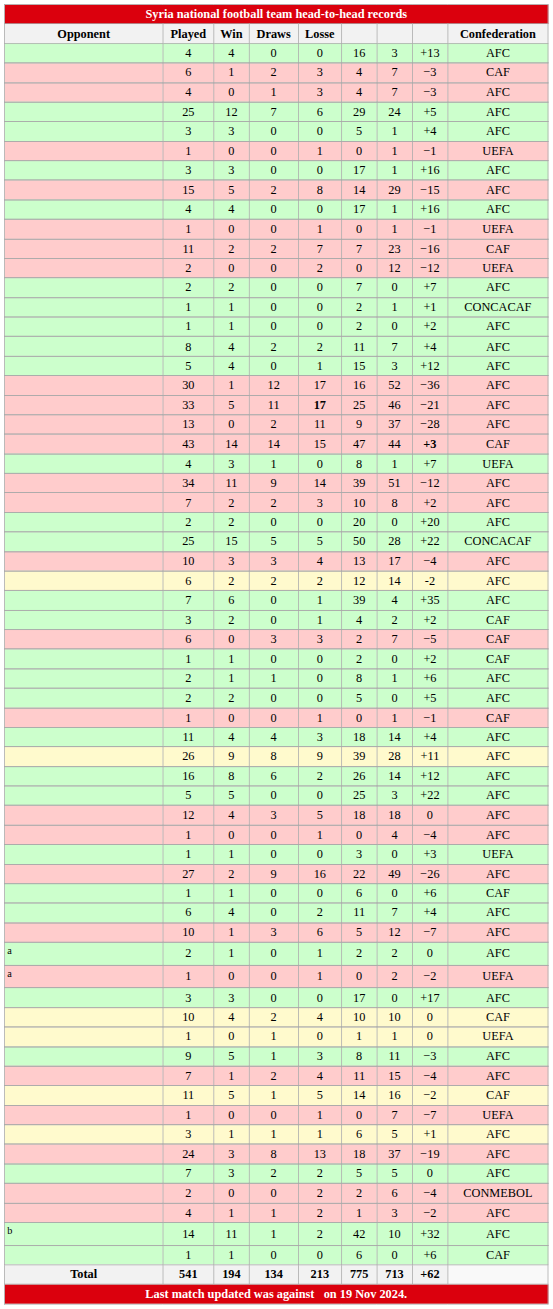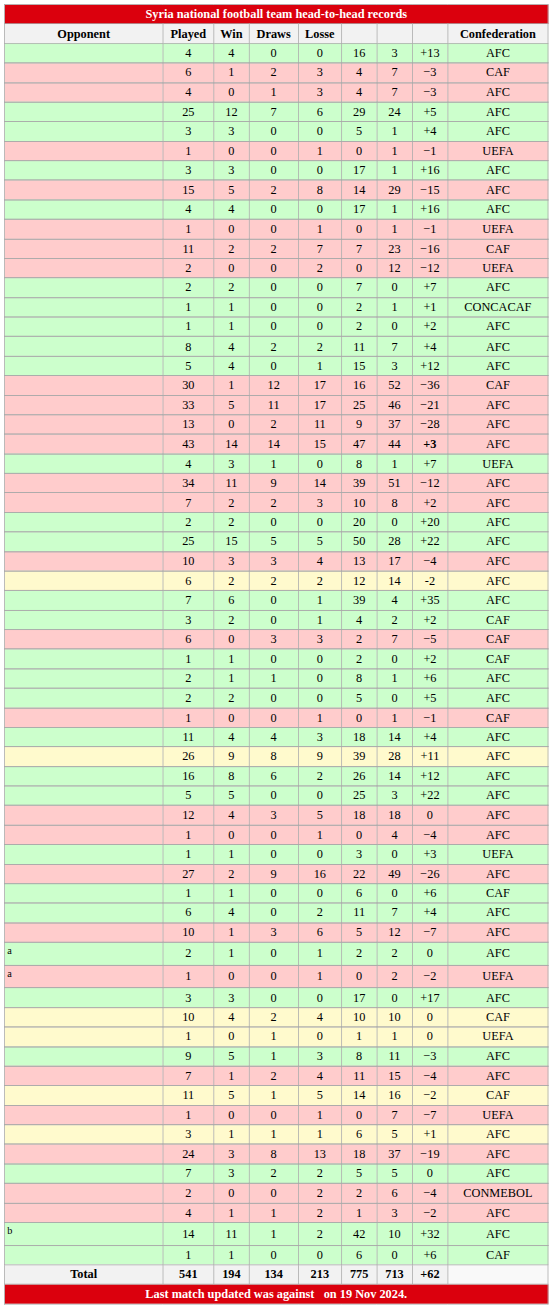 <table class="wikitable sortable " style="text-align:center;  width:80%">
 <tr>
 <th colspan="10" style="background:#db000d; color:#FFFFFF;">Syria national football team head-to-head records</th>
 </tr>
 <tr>
 <th width=160>Opponent</th>
 <th width=30>Played</th>
 <th width=30>Win</th>
 <th width=30>Draws</th>
 <th width=30>Losse</th>
 <th width=30></th>
 <th width=30></th>
 <th width=30></th>
 <th width=12>Confederation</th>
 </tr>
 <tr bgcolor=CCFFCC>
 <td style="text-align:left;"></td>
 <td>4</td>
 <td>4</td>
 <td>0</td>
 <td>0</td>
 <td>16</td>
 <td>3</td>
 <td>+13</td>
 <td>AFC</td>
 </tr>
 <tr>
 </tr>
 <tr bgcolor=FFCCCC>
 <td style="text-align:left;"></td>
 <td>6</td>
 <td>1</td>
 <td>2</td>
 <td>3</td>
 <td>4</td>
 <td>7</td>
 <td>−3</td>
 <td>CAF</td>
 </tr>
 <tr>
 </tr>
 <tr bgcolor=FFCCCC>
 <td style="text-align:left;"></td>
 <td>4</td>
 <td>0</td>
 <td>1</td>
 <td>3</td>
 <td>4</td>
 <td>7</td>
 <td>−3</td>
 <td>AFC</td>
 </tr>
 <tr>
 </tr>
 <tr bgcolor=CCFFCC>
 <td style="text-align:left;"></td>
 <td>25</td>
 <td>12</td>
 <td>7</td>
 <td>6</td>
 <td>29</td>
 <td>24</td>
 <td>+5</td>
 <td>AFC</td>
 </tr>
 <tr>
 </tr>
 <tr bgcolor=CCFFCC>
 <td style="text-align:left;"></td>
 <td>3</td>
 <td>3</td>
 <td>0</td>
 <td>0</td>
 <td>5</td>
 <td>1</td>
 <td>+4</td>
 <td>AFC</td>
 </tr>
 <tr>
 </tr>
 <tr bgcolor=FFCCCC>
 <td style="text-align:left;"></td>
 <td>1</td>
 <td>0</td>
 <td>0</td>
 <td>1</td>
 <td>0</td>
 <td>1</td>
 <td>−1</td>
 <td>UEFA</td>
 </tr>
 <tr>
 </tr>
 <tr bgcolor=CCFFCC>
 <td style="text-align:left;"></td>
 <td>3</td>
 <td>3</td>
 <td>0</td>
 <td>0</td>
 <td>17</td>
 <td>1</td>
 <td>+16</td>
 <td>AFC</td>
 </tr>
 <tr>
 </tr>
 <tr bgcolor=FFCCCC>
 <td style="text-align:left;"></td>
 <td>15</td>
 <td>5</td>
 <td>2</td>
 <td>8</td>
 <td>14</td>
 <td>29</td>
 <td>−15</td>
 <td>AFC</td>
 </tr>
 <tr>
 </tr>
 <tr bgcolor=CCFFCC>
 <td style="text-align:left;"></td>
 <td>4</td>
 <td>4</td>
 <td>0</td>
 <td>0</td>
 <td>17</td>
 <td>1</td>
 <td>+16</td>
 <td>AFC</td>
 </tr>
 <tr>
 </tr>
 <tr bgcolor=FFCCCC>
 <td style="text-align:left;"></td>
 <td>1</td>
 <td>0</td>
 <td>0</td>
 <td>1</td>
 <td>0</td>
 <td>1</td>
 <td>−1</td>
 <td>UEFA</td>
 </tr>
 <tr>
 </tr>
 <tr bgcolor=FFCCCC>
 <td style="text-align:left;"></td>
 <td>11</td>
 <td>2</td>
 <td>2</td>
 <td>7</td>
 <td>7</td>
 <td>23</td>
 <td>−16</td>
 <td>CAF</td>
 </tr>
 <tr>
 </tr>
 <tr bgcolor=FFCCCC>
 <td style="text-align:left;"></td>
 <td>2</td>
 <td>0</td>
 <td>0</td>
 <td>2</td>
 <td>0</td>
 <td>12</td>
 <td>−12</td>
 <td>UEFA</td>
 </tr>
 <tr>
 </tr>
 <tr bgcolor=CCFFCC>
 <td style="text-align:left;"></td>
 <td>2</td>
 <td>2</td>
 <td>0</td>
 <td>0</td>
 <td>7</td>
 <td>0</td>
 <td>+7</td>
 <td>AFC</td>
 </tr>
 <tr>
 </tr>
 <tr bgcolor=CCFFCC>
 <td style="text-align:left;"></td>
 <td>1</td>
 <td>1</td>
 <td>0</td>
 <td>0</td>
 <td>2</td>
 <td>1</td>
 <td>+1</td>
 <td>CONCACAF</td>
 </tr>
 <tr>
 </tr>
 <tr bgcolor=CCFFCC>
 <td style="text-align:left;"></td>
 <td>1</td>
 <td>1</td>
 <td>0</td>
 <td>0</td>
 <td>2</td>
 <td>0</td>
 <td>+2</td>
 <td>AFC</td>
 </tr>
 <tr>
 </tr>
 <tr bgcolor=CCFFCC>
 <td style="text-align:left;"></td>
 <td>8</td>
 <td>4</td>
 <td>2</td>
 <td>2</td>
 <td>11</td>
 <td>7</td>
 <td>+4</td>
 <td>AFC</td>
 </tr>
 <tr>
 </tr>
 <tr bgcolor=CCFFCC>
 <td style="text-align:left;"></td>
 <td>5</td>
 <td>4</td>
 <td>0</td>
 <td>1</td>
 <td>15</td>
 <td>3</td>
 <td>+12</td>
 <td>AFC</td>
 </tr>
 <tr>
 </tr>
 <tr bgcolor=FFCCCC>
 <td style="text-align:left;"></td>
 <td>30</td>
 <td>1</td>
 <td>12</td>
 <td>17</td>
 <td>16</td>
 <td>52</td>
 <td>−36</td>
-<td>AFC</td>
+<td>CAF</td>
 </tr>
 <tr>
 </tr>
 <tr bgcolor=FFCCCC>
 <td style="text-align:left;"></td>
 <td>33</td>
 <td>5</td>
 <td>11</td>
-<td><strong>17</strong></td>
+<td>17</td>
 <td>25</td>
 <td>46</td>
 <td>−21</td>
 <td>AFC</td>
 </tr>
 <tr>
 </tr>
 <tr bgcolor=FFCCCC>
 <td style="text-align:left;"></td>
 <td>13</td>
 <td>0</td>
 <td>2</td>
 <td>11</td>
 <td>9</td>
 <td>37</td>
 <td>−28</td>
 <td>AFC</td>
 </tr>
 <tr>
 </tr>
 <tr bgcolor=FFCCCC>
 <td style="text-align:left;"></td>
 <td>43</td>
 <td>14</td>
 <td>14</td>
 <td>15</td>
 <td>47</td>
 <td>44</td>
 <td><strong>+3</strong></td>
-<td>CAF</td>
+<td>AFC</td>
 </tr>
 <tr>
 </tr>
 <tr bgcolor=CCFFCC>
 <td style="text-align:left;"></td>
 <td>4</td>
 <td>3</td>
 <td>1</td>
 <td>0</td>
 <td>8</td>
 <td>1</td>
 <td>+7</td>
 <td>UEFA</td>
 </tr>
 <tr>
 </tr>
 <tr bgcolor=FFCCCC>
 <td style="text-align:left;"></td>
 <td>34</td>
 <td>11</td>
 <td>9</td>
 <td>14</td>
 <td>39</td>
 <td>51</td>
 <td>−12</td>
 <td>AFC</td>
 </tr>
 <tr>
 </tr>
 <tr bgcolor=FFCCCC>
 <td style="text-align:left;"></td>
 <td>7</td>
 <td>2</td>
 <td>2</td>
 <td>3</td>
 <td>10</td>
 <td>8</td>
 <td>+2</td>
 <td>AFC</td>
 </tr>
 <tr>
 </tr>
 <tr bgcolor=CCFFCC>
 <td style="text-align:left;"></td>
 <td>2</td>
 <td>2</td>
 <td>0</td>
 <td>0</td>
 <td>20</td>
 <td>0</td>
 <td>+20</td>
 <td>AFC</td>
 </tr>
 <tr>
 </tr>
 <tr bgcolor=CCFFCC>
 <td style="text-align:left;"></td>
 <td>25</td>
 <td>15</td>
 <td>5</td>
 <td>5</td>
 <td>50</td>
 <td>28</td>
 <td>+22</td>
-<td>CONCACAF</td>
+<td>AFC</td>
 </tr>
 <tr>
 </tr>
 <tr bgcolor=FFCCCC>
 <td style="text-align:left;"></td>
 <td>10</td>
 <td>3</td>
 <td>3</td>
 <td>4</td>
 <td>13</td>
 <td>17</td>
 <td>−4</td>
 <td>AFC</td>
 </tr>
 <tr>
 </tr>
 <tr bgcolor=FFFACD>
 <td style="text-align:left;"></td>
 <td>6</td>
 <td>2</td>
 <td>2</td>
 <td>2</td>
 <td>12</td>
 <td>14</td>
 <td>-2</td>
 <td>AFC</td>
 </tr>
 <tr>
 </tr>
 <tr bgcolor=CCFFCC>
 <td style="text-align:left;"></td>
 <td>7</td>
 <td>6</td>
 <td>0</td>
 <td>1</td>
 <td>39</td>
 <td>4</td>
 <td>+35</td>
 <td>AFC</td>
 </tr>
 <tr>
 </tr>
 <tr bgcolor=CCFFCC>
 <td style="text-align:left;"></td>
 <td>3</td>
 <td>2</td>
 <td>0</td>
 <td>1</td>
 <td>4</td>
 <td>2</td>
 <td>+2</td>
 <td>CAF</td>
 </tr>
 <tr>
 </tr>
 <tr bgcolor=FFCCCC>
 <td style="text-align:left;"></td>
 <td>6</td>
 <td>0</td>
 <td>3</td>
 <td>3</td>
 <td>2</td>
 <td>7</td>
 <td>−5</td>
 <td>CAF</td>
 </tr>
 <tr>
 </tr>
 <tr bgcolor=CCFFCC>
 <td style="text-align:left;"></td>
 <td>1</td>
 <td>1</td>
 <td>0</td>
 <td>0</td>
 <td>2</td>
 <td>0</td>
 <td>+2</td>
 <td>CAF</td>
 </tr>
 <tr>
 </tr>
 <tr bgcolor=CCFFCC>
 <td style="text-align:left;"></td>
 <td>2</td>
 <td>1</td>
 <td>1</td>
 <td>0</td>
 <td>8</td>
 <td>1</td>
 <td>+6</td>
 <td>AFC</td>
 </tr>
 <tr>
 </tr>
 <tr bgcolor=CCFFCC>
 <td style="text-align:left;"></td>
 <td>2</td>
 <td>2</td>
 <td>0</td>
 <td>0</td>
 <td>5</td>
 <td>0</td>
 <td>+5</td>
 <td>AFC</td>
 </tr>
 <tr>
 </tr>
 <tr bgcolor=FFCCCC>
 <td style="text-align:left;"></td>
 <td>1</td>
 <td>0</td>
 <td>0</td>
 <td>1</td>
 <td>0</td>
 <td>1</td>
 <td>−1</td>
 <td>CAF</td>
 </tr>
 <tr>
 </tr>
 <tr bgcolor=CCFFCC>
 <td style="text-align:left;"></td>
 <td>11</td>
 <td>4</td>
 <td>4</td>
 <td>3</td>
 <td>18</td>
 <td>14</td>
 <td>+4</td>
 <td>AFC</td>
 </tr>
 <tr>
 </tr>
 <tr bgcolor=FFFACD>
 <td style="text-align:left;"></td>
 <td>26</td>
 <td>9</td>
 <td>8</td>
 <td>9</td>
 <td>39</td>
 <td>28</td>
 <td>+11</td>
 <td>AFC</td>
 </tr>
 <tr>
 </tr>
 <tr bgcolor=CCFFCC>
 <td style="text-align:left;"></td>
 <td>16</td>
 <td>8</td>
 <td>6</td>
 <td>2</td>
 <td>26</td>
 <td>14</td>
 <td>+12</td>
 <td>AFC</td>
 </tr>
 <tr>
 </tr>
 <tr bgcolor=CCFFCC>
 <td style="text-align:left;"></td>
 <td>5</td>
 <td>5</td>
 <td>0</td>
 <td>0</td>
 <td>25</td>
 <td>3</td>
 <td>+22</td>
 <td>AFC</td>
 </tr>
 <tr>
 </tr>
 <tr>
 </tr>
 <tr bgcolor=FFCCCC>
 <td style="text-align:left;"></td>
 <td>12</td>
 <td>4</td>
 <td>3</td>
 <td>5</td>
 <td>18</td>
 <td>18</td>
 <td>0</td>
 <td>AFC</td>
 </tr>
 <tr>
 </tr>
 <tr bgcolor=FFCCCC>
 <td style="text-align:left;"></td>
 <td>1</td>
 <td>0</td>
 <td>0</td>
 <td>1</td>
 <td>0</td>
 <td>4</td>
 <td>−4</td>
 <td>AFC</td>
 </tr>
 <tr>
 </tr>
 <tr bgcolor=CCFFCC>
 <td style="text-align:left;"></td>
 <td>1</td>
 <td>1</td>
 <td>0</td>
 <td>0</td>
 <td>3</td>
 <td>0</td>
 <td>+3</td>
 <td>UEFA</td>
 </tr>
 <tr>
 </tr>
 <tr bgcolor=FFCCCC>
 <td style="text-align:left;"></td>
 <td>27</td>
 <td>2</td>
 <td>9</td>
 <td>16</td>
 <td>22</td>
 <td>49</td>
 <td>−26</td>
 <td>AFC</td>
 </tr>
 <tr>
 </tr>
 <tr bgcolor=CCFFCC>
 <td style="text-align:left;"></td>
 <td>1</td>
 <td>1</td>
 <td>0</td>
 <td>0</td>
 <td>6</td>
 <td>0</td>
 <td>+6</td>
 <td>CAF</td>
 </tr>
 <tr>
 </tr>
 <tr bgcolor=CCFFCC>
 <td style="text-align:left;"></td>
 <td>6</td>
 <td>4</td>
 <td>0</td>
 <td>2</td>
 <td>11</td>
 <td>7</td>
 <td>+4</td>
 <td>AFC</td>
 </tr>
 <tr>
 </tr>
 <tr bgcolor=FFCCCC>
 <td style="text-align:left;"></td>
 <td>10</td>
 <td>1</td>
 <td>3</td>
 <td>6</td>
 <td>5</td>
 <td>12</td>
 <td>−7</td>
 <td>AFC</td>
 </tr>
 <tr>
 </tr>
 <tr bgcolor=CCFFCC>
 <td style="text-align:left;"><sup>a</sup></td>
 <td>2</td>
 <td>1</td>
 <td>0</td>
 <td>1</td>
 <td>2</td>
 <td>2</td>
 <td>0</td>
 <td>AFC</td>
 </tr>
 <tr>
 </tr>
 <tr bgcolor=FFCCCC>
 <td style="text-align:left;"><sup>a</sup></td>
 <td>1</td>
 <td>0</td>
 <td>0</td>
 <td>1</td>
 <td>0</td>
 <td>2</td>
 <td>−2</td>
 <td>UEFA</td>
 </tr>
 <tr>
 </tr>
 <tr bgcolor=CCFFCC>
 <td style="text-align:left;"></td>
 <td>3</td>
 <td>3</td>
 <td>0</td>
 <td>0</td>
 <td>17</td>
 <td>0</td>
 <td>+17</td>
 <td>AFC</td>
 </tr>
 <tr>
 </tr>
 <tr bgcolor=FFFACD>
 <td style="text-align:left;"></td>
 <td>10</td>
 <td>4</td>
 <td>2</td>
 <td>4</td>
 <td>10</td>
 <td>10</td>
 <td>0</td>
 <td>CAF</td>
 </tr>
 <tr>
 </tr>
 <tr bgcolor=FFFACD>
 <td style="text-align:left;"></td>
 <td>1</td>
 <td>0</td>
 <td>1</td>
 <td>0</td>
 <td>1</td>
 <td>1</td>
 <td>0</td>
 <td>UEFA</td>
 </tr>
 <tr>
 </tr>
 <tr bgcolor=CCFFCC>
 <td style="text-align:left;"></td>
 <td>9</td>
 <td>5</td>
 <td>1</td>
 <td>3</td>
 <td>8</td>
 <td>11</td>
 <td>−3</td>
 <td>AFC</td>
 </tr>
 <tr>
 </tr>
 <tr bgcolor=FFCCCC>
 <td style="text-align:left;"></td>
 <td>7</td>
 <td>1</td>
 <td>2</td>
 <td>4</td>
 <td>11</td>
 <td>15</td>
 <td>−4</td>
 <td>AFC</td>
 </tr>
 <tr>
 </tr>
 <tr bgcolor=FFFACD>
 <td style="text-align:left;"></td>
 <td>11</td>
 <td>5</td>
 <td>1</td>
 <td>5</td>
 <td>14</td>
 <td>16</td>
 <td>−2</td>
 <td>CAF</td>
 </tr>
 <tr>
 </tr>
 <tr bgcolor=FFCCCC>
 <td style="text-align:left;"></td>
 <td>1</td>
 <td>0</td>
 <td>0</td>
 <td>1</td>
 <td>0</td>
 <td>7</td>
 <td>−7</td>
 <td>UEFA</td>
 </tr>
 <tr>
 </tr>
 <tr bgcolor=FFFACD>
 <td style="text-align:left;"></td>
 <td>3</td>
 <td>1</td>
 <td>1</td>
 <td>1</td>
 <td>6</td>
 <td>5</td>
 <td>+1</td>
 <td>AFC</td>
 </tr>
 <tr>
 </tr>
 <tr bgcolor=FFCCCC>
 <td style="text-align:left;"></td>
 <td>24</td>
 <td>3</td>
 <td>8</td>
 <td>13</td>
 <td>18</td>
 <td>37</td>
 <td>−19</td>
 <td>AFC</td>
 </tr>
 <tr>
 </tr>
 <tr bgcolor=CCFFCC>
 <td style="text-align:left;"></td>
 <td>7</td>
 <td>3</td>
 <td>2</td>
 <td>2</td>
 <td>5</td>
 <td>5</td>
 <td>0</td>
 <td>AFC</td>
 </tr>
 <tr>
 </tr>
 <tr bgcolor=FFCCCC>
 <td style="text-align:left;"></td>
 <td>2</td>
 <td>0</td>
 <td>0</td>
 <td>2</td>
 <td>2</td>
 <td>6</td>
 <td>−4</td>
 <td>CONMEBOL</td>
 </tr>
 <tr>
 </tr>
 <tr bgcolor=FFCCCC>
 <td style="text-align:left;"></td>
 <td>4</td>
 <td>1</td>
 <td>1</td>
 <td>2</td>
 <td>1</td>
 <td>3</td>
 <td>−2</td>
 <td>AFC</td>
 </tr>
 <tr>
 </tr>
 <tr bgcolor=CCFFCC>
 <td style="text-align:left;"><sup>b</sup></td>
 <td>14</td>
 <td>11</td>
 <td>1</td>
 <td>2</td>
 <td>42</td>
 <td>10</td>
 <td>+32</td>
 <td>AFC</td>
 </tr>
 <tr>
 </tr>
 <tr bgcolor=CCFFCC>
 <td style="text-align:left;"></td>
 <td>1</td>
 <td>1</td>
 <td>0</td>
 <td>0</td>
 <td>6</td>
 <td>0</td>
 <td>+6</td>
 <td>CAF</td>
 </tr>
 <tr>
 <th colspan="1">Total</th>
 <th>541</th>
 <th>194</th>
 <th>134</th>
 <th>213</th>
 <th>775</th>
 <th>713</th>
 <th>+62</th>
 </tr>
 <tr class="sortbottom">
 <th colspan="10" style="background:#db000d; color:#FFFFFF;">Last match updated was against   <a href='#'></a> on 19 Nov 2024.</th>
 </tr>
 </table>
